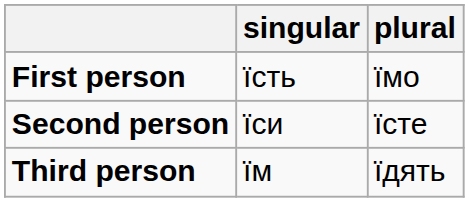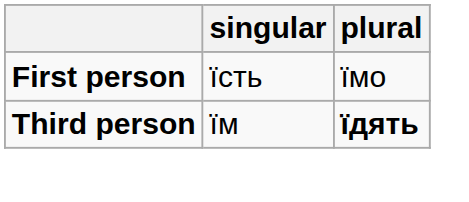 <table class="wikitable" align="center">
 <tr>
 <th></th>
 <th>singular</th>
 <th>plural</th>
 </tr>
 <tr>
 <td><strong>First person</strong></td>
 <td>їсть</td>
 <td>їмо</td>
 </tr>
 <tr>
-<td><strong>Second person</strong></td>
-<td>їси</td>
-<td>їсте</td>
-</tr>
-<tr>
 <td><strong>Third person</strong></td>
 <td>їм</td>
-<td>їдять</td>
+<td><strong>їдять</strong></td>
 </tr>
 </table>
